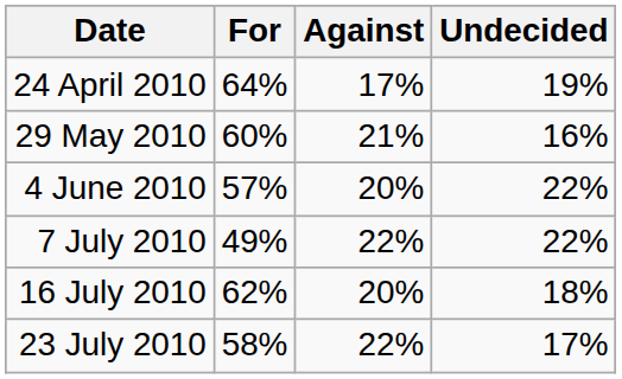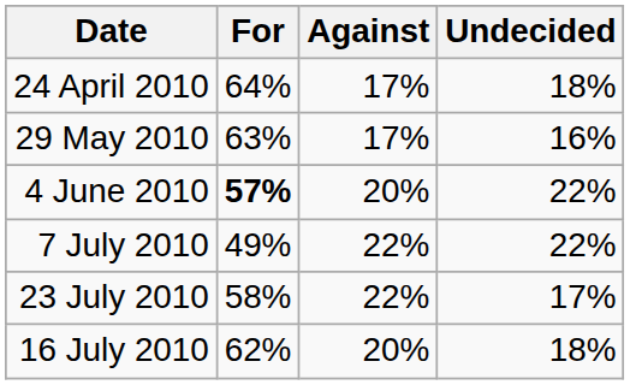 <table class=wikitable style=text-align:right>
 <tr>
 <th>Date</th>
 <th>For</th>
 <th>Against</th>
 <th>Undecided</th>
 </tr>
 <tr>
 <td>24 April 2010</td>
 <td>64%</td>
 <td>17%</td>
-<td>19%</td>
+<td>18%</td>
 </tr>
 <tr>
 <td>29 May 2010</td>
-<td>60%</td>
-<td>21%</td>
+<td>63%</td>
+<td>17%</td>
 <td>16%</td>
 </tr>
 <tr>
 <td>4 June 2010</td>
-<td>57%</td>
+<td><strong>57%</strong></td>
 <td>20%</td>
 <td>22%</td>
 </tr>
 <tr>
 <td>7 July 2010</td>
 <td>49%</td>
 <td>22%</td>
 <td>22%</td>
 </tr>
 <tr>
+<td>23 July 2010</td>
+<td>58%</td>
+<td>22%</td>
+<td>17%</td>
+</tr>
+<tr>
 <td>16 July 2010</td>
 <td>62%</td>
 <td>20%</td>
 <td>18%</td>
 </tr>
-<tr>
-<td>23 July 2010</td>
-<td>58%</td>
-<td>22%</td>
-<td>17%</td>
-</tr>
 </table>
